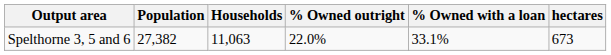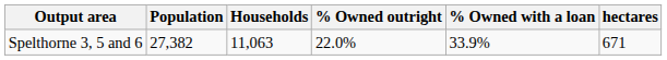 <table class="wikitable">
 <tr>
 <th>Output area</th>
 <th>Population</th>
 <th>Households</th>
 <th>% Owned outright</th>
 <th>% Owned with a loan</th>
 <th>hectares</th>
 </tr>
 <tr>
 <td>Spelthorne 3, 5 and 6</td>
 <td>27,382</td>
 <td>11,063</td>
 <td>22.0%</td>
-<td>33.1%</td>
-<td>673</td>
+<td>33.9%</td>
+<td>671</td>
 </tr>
 </table>
